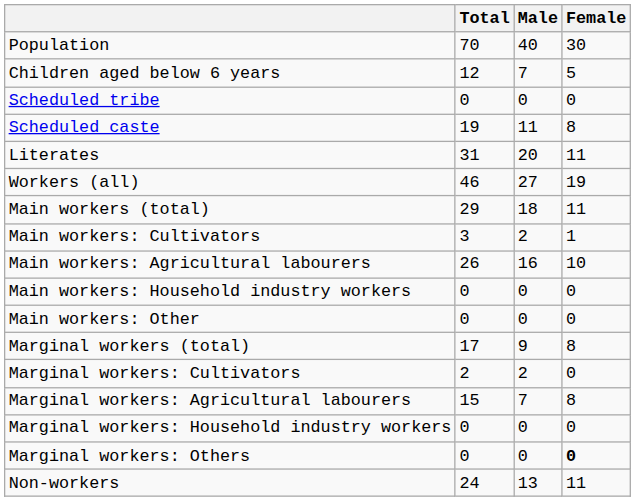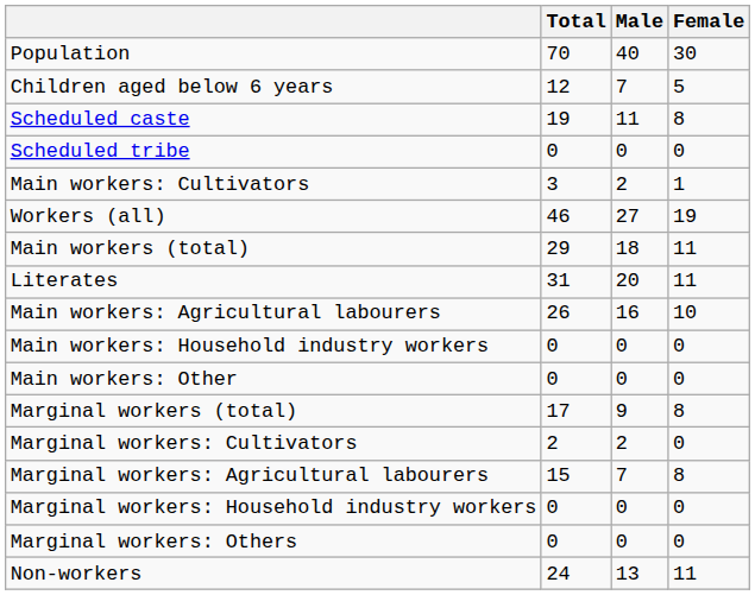 <table class="wikitable sortable">
 <tr>
 <th></th>
 <th>Total</th>
 <th>Male</th>
 <th>Female</th>
 </tr>
 <tr>
 <td>Population</td>
 <td>70</td>
 <td>40</td>
 <td>30</td>
 </tr>
 <tr>
 <td>Children aged below 6 years</td>
 <td>12</td>
 <td>7</td>
 <td>5</td>
 </tr>
 <tr>
+<td><a href='#'>Scheduled caste</a></td>
+<td>19</td>
+<td>11</td>
+<td>8</td>
+</tr>
+<tr>
 <td><a href='#'>Scheduled tribe</a></td>
 <td>0</td>
 <td>0</td>
 <td>0</td>
 </tr>
 <tr>
-<td><a href='#'>Scheduled caste</a></td>
-<td>19</td>
-<td>11</td>
-<td>8</td>
-</tr>
-<tr>
-<td>Literates</td>
-<td>31</td>
-<td>20</td>
-<td>11</td>
+<td>Main workers: Cultivators</td>
+<td>3</td>
+<td>2</td>
+<td>1</td>
 </tr>
 <tr>
 <td>Workers (all)</td>
 <td>46</td>
 <td>27</td>
 <td>19</td>
 </tr>
 <tr>
 <td>Main workers (total)</td>
 <td>29</td>
 <td>18</td>
 <td>11</td>
 </tr>
 <tr>
-<td>Main workers: Cultivators</td>
-<td>3</td>
-<td>2</td>
-<td>1</td>
+<td>Literates</td>
+<td>31</td>
+<td>20</td>
+<td>11</td>
 </tr>
 <tr>
 <td>Main workers: Agricultural labourers</td>
 <td>26</td>
 <td>16</td>
 <td>10</td>
 </tr>
 <tr>
 <td>Main workers: Household industry workers</td>
 <td>0</td>
 <td>0</td>
 <td>0</td>
 </tr>
 <tr>
 <td>Main workers: Other</td>
 <td>0</td>
 <td>0</td>
 <td>0</td>
 </tr>
 <tr>
 <td>Marginal workers (total)</td>
 <td>17</td>
 <td>9</td>
 <td>8</td>
 </tr>
 <tr>
 <td>Marginal workers: Cultivators</td>
 <td>2</td>
 <td>2</td>
 <td>0</td>
 </tr>
 <tr>
 <td>Marginal workers: Agricultural labourers</td>
 <td>15</td>
 <td>7</td>
 <td>8</td>
 </tr>
 <tr>
 <td>Marginal workers: Household industry workers</td>
 <td>0</td>
 <td>0</td>
 <td>0</td>
 </tr>
 <tr>
 <td>Marginal workers: Others</td>
 <td>0</td>
 <td>0</td>
-<td><strong>0</strong></td>
+<td>0</td>
 </tr>
 <tr>
 <td>Non-workers</td>
 <td>24</td>
 <td>13</td>
 <td>11</td>
 </tr>
 </table>
